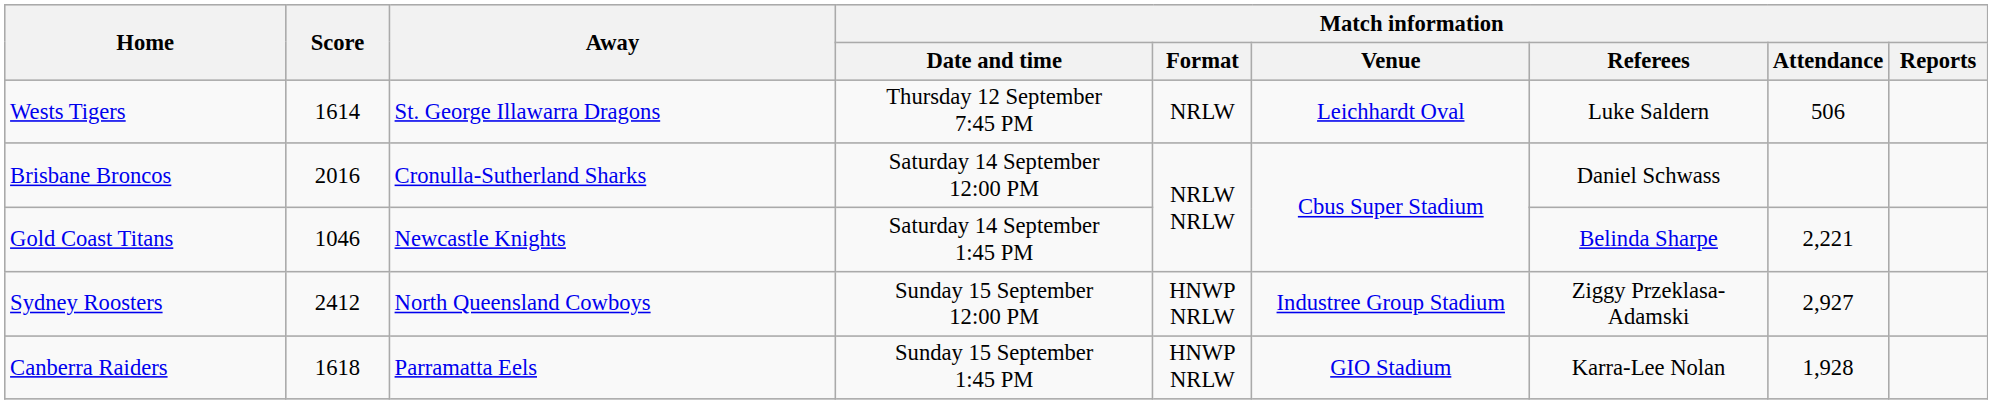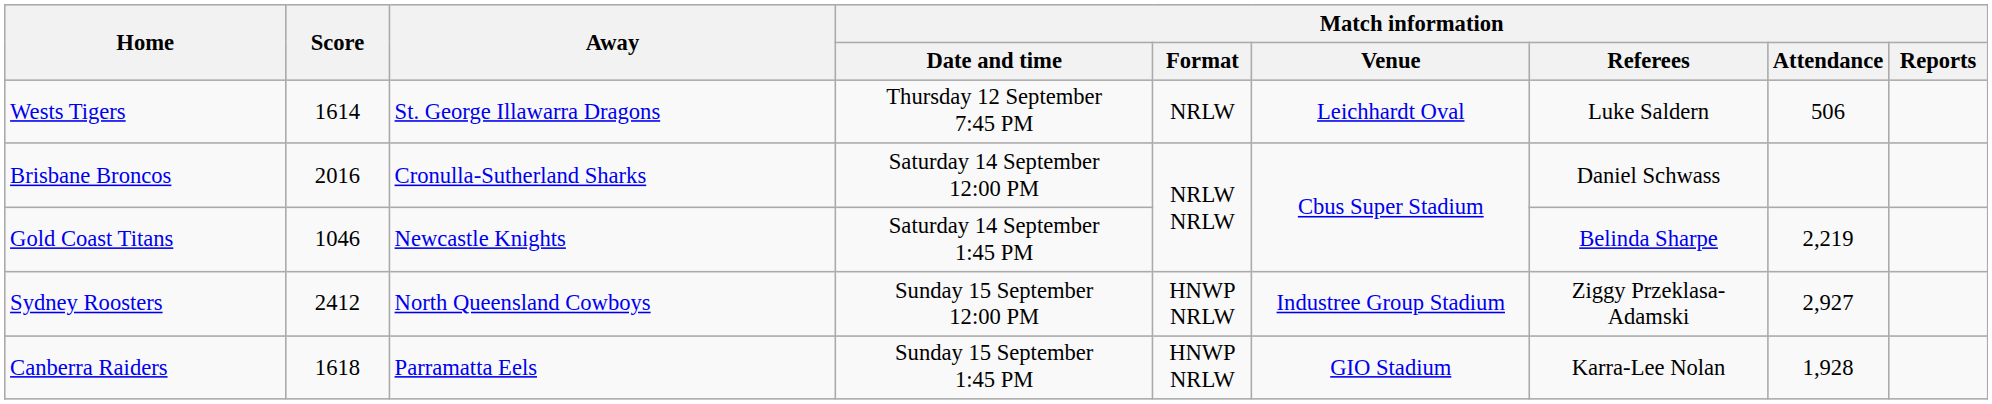 <table class="wikitable" width="100%" style="border-collapse:collapse; font-size:90%; text-align:center;">
 <tr>
 <th rowspan="2">Home</th>
 <th rowspan="2" text-align:center;>Score</th>
 <th rowspan="2">Away</th>
 <th colspan="6">Match information</th>
 </tr>
 <tr>
 <th width="16%">Date and time</th>
 <th width="5%">Format</th>
 <th width="14%">Venue</th>
 <th width="12%">Referees</th>
 <th width="5%">Attendance</th>
 <th width="5%">Reports</th>
 </tr>
 <tr>
 <td align="left"> <a href='#'>Wests Tigers</a></td>
 <td>1614</td>
 <td align="left"> <a href='#'>St. George Illawarra Dragons</a></td>
 <td>Thursday 12 September<br>7:45 PM</td>
 <td>NRLW<br></td>
 <td><a href='#'>Leichhardt Oval</a></td>
 <td>Luke Saldern</td>
 <td>506</td>
 <td></td>
 </tr>
 <tr>
 <td align="left"> <a href='#'>Brisbane Broncos</a></td>
 <td>2016</td>
 <td align="left"> <a href='#'>Cronulla-Sutherland Sharks</a></td>
 <td>Saturday 14 September<br>12:00 PM</td>
 <td rowspan=2>NRLW<br>NRLW</td>
 <td rowspan=2><a href='#'>Cbus Super Stadium</a></td>
 <td>Daniel Schwass</td>
 <td></td>
 <td></td>
 </tr>
 <tr>
 <td align="left"> <a href='#'>Gold Coast Titans</a></td>
 <td>1046</td>
 <td align="left"> <a href='#'>Newcastle Knights</a></td>
 <td>Saturday 14 September<br>1:45 PM</td>
 <td><a href='#'>Belinda Sharpe</a></td>
-<td>2,221</td>
+<td>2,219</td>
 <td></td>
 </tr>
 <tr>
 <td align="left"> <a href='#'>Sydney Roosters</a></td>
 <td>2412</td>
 <td align="left"> <a href='#'>North Queensland Cowboys</a></td>
 <td>Sunday 15 September<br>12:00 PM</td>
 <td>HNWP<br>NRLW</td>
 <td><a href='#'>Industree Group Stadium</a></td>
 <td>Ziggy Przeklasa-Adamski</td>
 <td>2,927</td>
 <td></td>
 </tr>
 <tr>
 <td align="left"> <a href='#'>Canberra Raiders</a></td>
 <td>1618</td>
 <td align="left"> <a href='#'>Parramatta Eels</a></td>
 <td>Sunday 15 September<br>1:45 PM</td>
 <td>HNWP<br>NRLW</td>
 <td><a href='#'>GIO Stadium</a></td>
 <td>Karra-Lee Nolan</td>
 <td>1,928</td>
 <td></td>
 </tr>
 </table>
